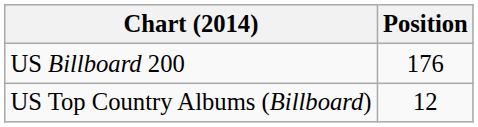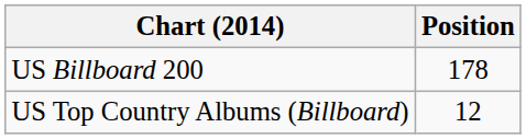 <table class="wikitable">
 <tr>
 <th>Chart (2014)</th>
 <th>Position</th>
 </tr>
 <tr>
 <td>US <em>Billboard</em> 200</td>
-<td style="text-align:center;">176</td>
+<td style="text-align:center;">178</td>
 </tr>
 <tr>
 <td>US Top Country Albums (<em>Billboard</em>)</td>
 <td style="text-align:center;">12</td>
 </tr>
 </table>
